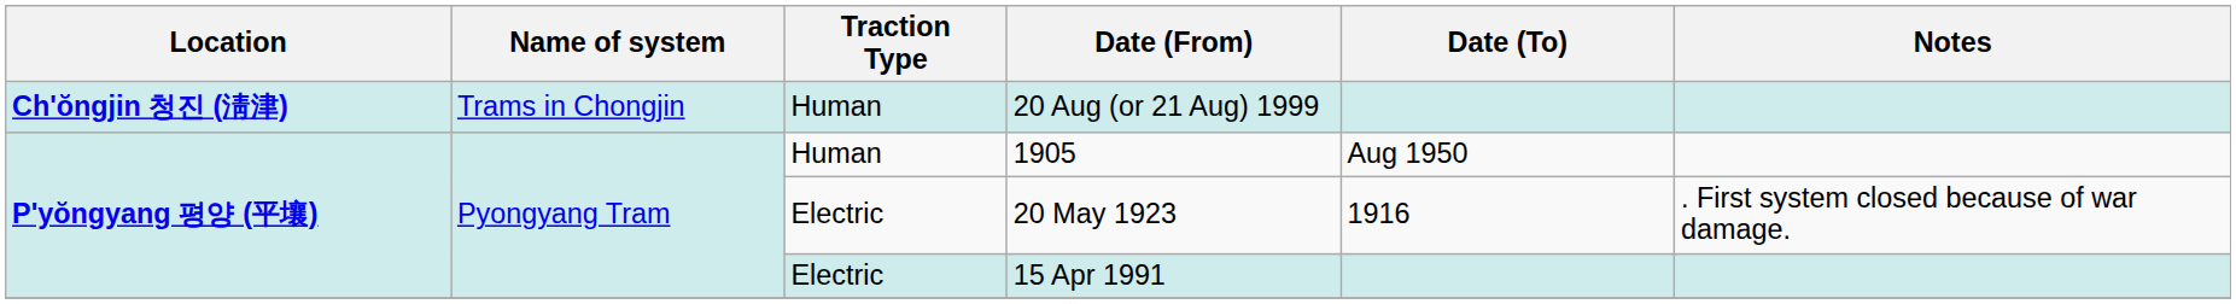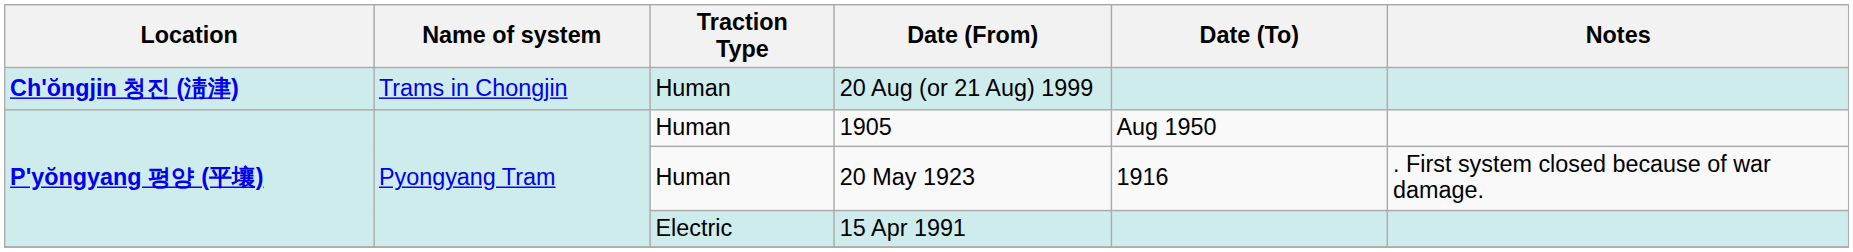 <table class="wikitable" width=100%>
 <tr>
 <th width=20%>Location</th>
 <th width=15%>Name of system</th>
 <th width=10%>Traction<br>Type</th>
 <th width=15%>Date (From)</th>
 <th width=15%>Date (To)</th>
 <th width=25%>Notes</th>
 </tr>
 <tr style="background:#CFECEC">
 <td><strong><a href='#'>Ch'ŏngjin 청진 (淸津)</a></strong></td>
 <td><a href='#'>Trams in Chongjin</a></td>
 <td>Human</td>
 <td>20 Aug (or 21 Aug) 1999</td>
 <td></td>
 <td> </td>
 </tr>
 <tr>
 <td style="background:#CFECEC" rowspan="3"><strong><a href='#'>P'yŏngyang 평양 (平壤)</a></strong></td>
 <td style="background:#CFECEC" rowspan="3"><a href='#'>Pyongyang Tram</a></td>
 <td>Human</td>
 <td>1905</td>
 <td>Aug 1950</td>
 <td> </td>
 </tr>
 <tr>
-<td>Electric</td>
+<td>Human</td>
 <td>20 May 1923</td>
 <td>1916</td>
 <td>. First system closed because of war damage.</td>
 </tr>
 <tr style="background:#CFECEC">
 <td>Electric</td>
 <td>15 Apr 1991</td>
 <td></td>
 <td> </td>
 </tr>
 <tr>
 </tr>
 </table>
